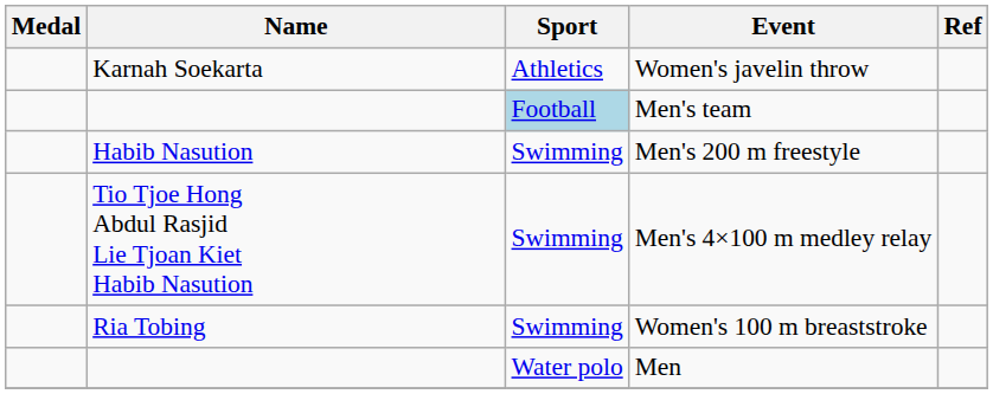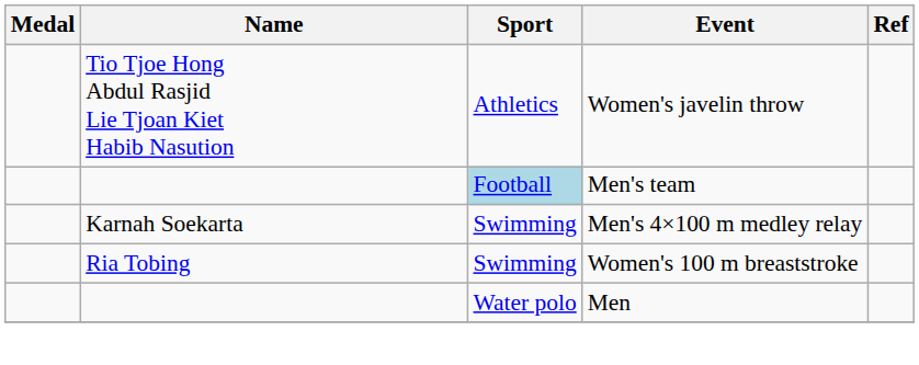 <table class="wikitable sortable" style="font-size:90%">
 <tr>
 <th>Medal</th>
 <th style="width:16em">Name</th>
 <th>Sport</th>
 <th>Event</th>
 <th>Ref</th>
 </tr>
 <tr>
 <td></td>
-<td>Karnah Soekarta</td>
+<td><a href='#'>Tio Tjoe Hong</a><br>Abdul Rasjid<br><a href='#'>Lie Tjoan Kiet</a><br><a href='#'>Habib Nasution</a></td>
 <td><a href='#'>Athletics</a></td>
 <td>Women's javelin throw</td>
 <td align="center"></td>
 </tr>
 <tr>
 <td></td>
 <td></td>
 <td style="background: lightblue;"> <a href='#'>Football</a></td>
 <td>Men's team</td>
 <td align="center"></td>
 </tr>
 <tr>
 <td></td>
-<td><a href='#'>Habib Nasution</a></td>
-<td> <a href='#'>Swimming</a></td>
-<td>Men's 200 m freestyle</td>
-<td align="center"></td>
-</tr>
-<tr>
-<td></td>
-<td><a href='#'>Tio Tjoe Hong</a><br>Abdul Rasjid<br><a href='#'>Lie Tjoan Kiet</a><br><a href='#'>Habib Nasution</a></td>
+<td>Karnah Soekarta</td>
 <td> <a href='#'>Swimming</a></td>
 <td>Men's 4×100 m medley relay</td>
 <td align="center"></td>
 </tr>
 <tr>
 <td></td>
 <td><a href='#'>Ria Tobing</a></td>
 <td>  <a href='#'>Swimming</a></td>
 <td>Women's 100 m breaststroke</td>
 <td align="center"></td>
 </tr>
 <tr>
 <td></td>
 <td></td>
 <td>  <a href='#'>Water polo</a></td>
 <td>Men</td>
 <td align="center"></td>
 </tr>
 <tr>
 </tr>
 </table>
